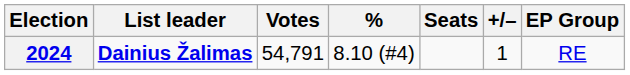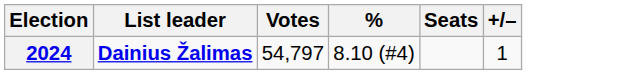 <table class=wikitable style="text-align: center;">
 <tr>
 <th>Election</th>
 <th>List leader</th>
 <th>Votes</th>
 <th>%</th>
 <th>Seats</th>
 <th>+/–</th>
-<th>EP Group</th>
 </tr>
 <tr>
 <th><a href='#'>2024</a></th>
 <td><strong><a href='#'>Dainius Žalimas</a></strong></td>
-<td>54,791</td>
+<td>54,797</td>
 <td>8.10 (#4)</td>
 <td></td>
 <td> 1</td>
-<td><a href='#'>RE</a></td>
 </tr>
 </table>
